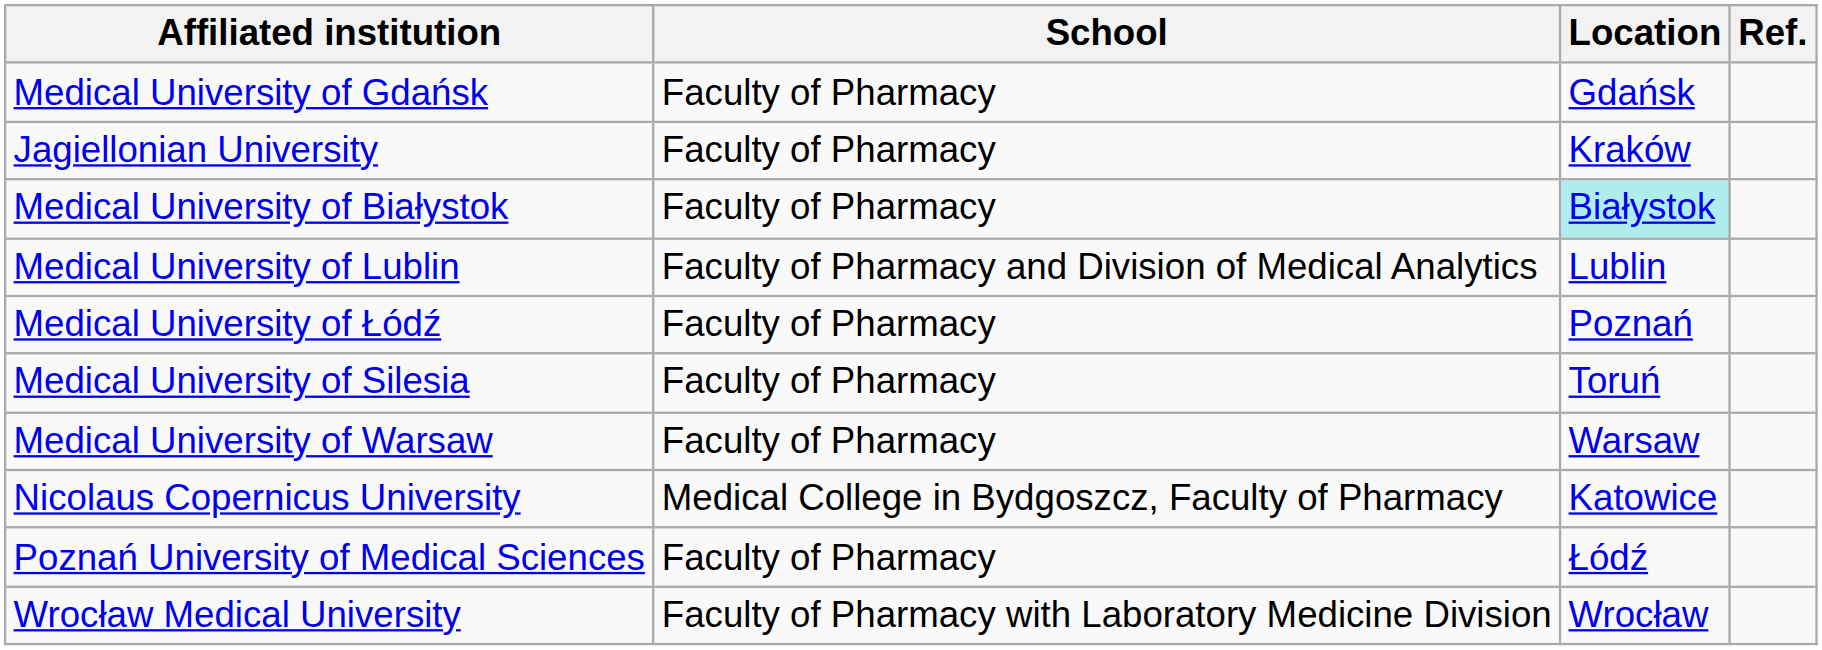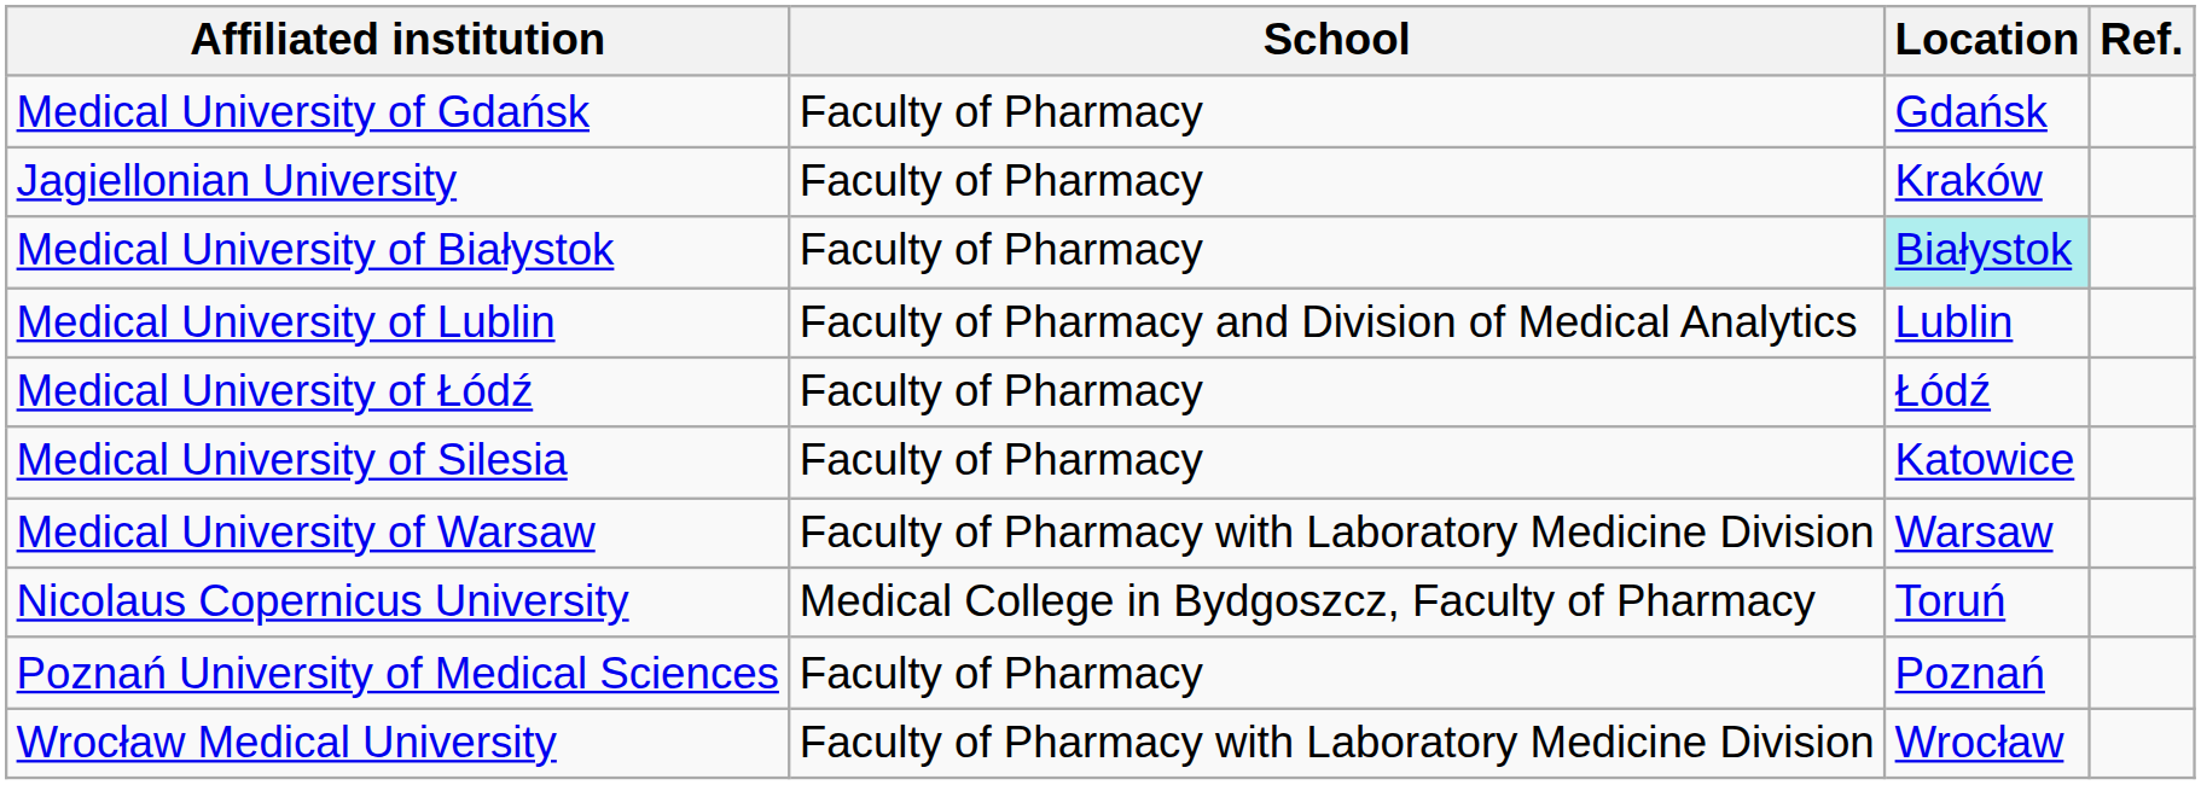 <table class="wikitable sortable">
 <tr>
 <th>Affiliated institution</th>
 <th>School</th>
 <th>Location</th>
 <th>Ref.</th>
 </tr>
 <tr>
 <td><a href='#'>Medical University of Gdańsk</a></td>
 <td>Faculty of Pharmacy</td>
 <td><a href='#'>Gdańsk</a></td>
 <td></td>
 </tr>
 <tr>
 <td><a href='#'>Jagiellonian University</a></td>
 <td>Faculty of Pharmacy</td>
 <td><a href='#'>Kraków</a></td>
 <td></td>
 </tr>
 <tr>
 <td><a href='#'>Medical University of Białystok</a></td>
 <td>Faculty of Pharmacy</td>
 <td style="background: paleturquoise;"><a href='#'>Białystok</a></td>
 <td></td>
 </tr>
 <tr>
 <td><a href='#'>Medical University of Lublin</a></td>
 <td>Faculty of Pharmacy and Division of Medical Analytics</td>
 <td><a href='#'>Lublin</a></td>
 <td></td>
 </tr>
 <tr>
 <td><a href='#'>Medical University of Łódź</a></td>
 <td>Faculty of Pharmacy</td>
-<td><a href='#'>Poznań</a></td>
+<td><a href='#'>Łódź</a></td>
 <td></td>
 </tr>
 <tr>
 <td><a href='#'>Medical University of Silesia</a></td>
 <td>Faculty of Pharmacy</td>
-<td><a href='#'>Toruń</a></td>
+<td><a href='#'>Katowice</a></td>
 <td></td>
 </tr>
 <tr>
 <td><a href='#'>Medical University of Warsaw</a></td>
-<td>Faculty of Pharmacy</td>
+<td>Faculty of Pharmacy with Laboratory Medicine Division</td>
 <td><a href='#'>Warsaw</a></td>
 <td></td>
 </tr>
 <tr>
 <td><a href='#'>Nicolaus Copernicus University</a></td>
 <td>Medical College in Bydgoszcz, Faculty of Pharmacy</td>
-<td><a href='#'>Katowice</a></td>
+<td><a href='#'>Toruń</a></td>
 <td></td>
 </tr>
 <tr>
 <td><a href='#'>Poznań University of Medical Sciences</a></td>
 <td>Faculty of Pharmacy</td>
-<td><a href='#'>Łódź</a></td>
+<td><a href='#'>Poznań</a></td>
 <td></td>
 </tr>
 <tr>
 <td><a href='#'>Wrocław Medical University</a></td>
 <td>Faculty of Pharmacy with Laboratory Medicine Division</td>
 <td><a href='#'>Wrocław</a></td>
 <td></td>
 </tr>
 </table>
